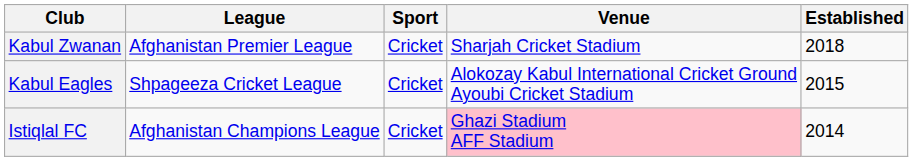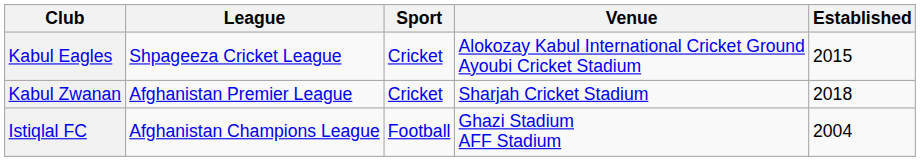 <table class="wikitable sortable">
 <tr>
 <th scope="col">Club</th>
 <th scope="col">League</th>
 <th scope="col">Sport</th>
 <th scope="col">Venue</th>
 <th scope="col">Established</th>
 </tr>
 <tr>
+<th scope="row" style="font-weight: normal; text-align: left;"><a href='#'>Kabul Eagles</a></th>
+<td><a href='#'>Shpageeza Cricket League</a></td>
+<td><a href='#'>Cricket</a></td>
+<td><a href='#'>Alokozay Kabul International Cricket Ground</a><br><a href='#'>Ayoubi Cricket Stadium</a></td>
+<td>2015</td>
+</tr>
+<tr>
 <th scope="row" style="font-weight: normal; text-align: left;"><a href='#'>Kabul Zwanan</a></th>
 <td><a href='#'>Afghanistan Premier League</a></td>
 <td><a href='#'>Cricket</a></td>
 <td><a href='#'>Sharjah Cricket Stadium</a></td>
 <td>2018</td>
 </tr>
 <tr>
-<th scope="row" style="font-weight: normal; text-align: left;"><a href='#'>Kabul Eagles</a></th>
-<td><a href='#'>Shpageeza Cricket League</a></td>
-<td><a href='#'>Cricket</a></td>
-<td><a href='#'>Alokozay Kabul International Cricket Ground</a><br><a href='#'>Ayoubi Cricket Stadium</a></td>
-<td>2015</td>
-</tr>
-<tr>
 <th scope="row" style="font-weight: normal; text-align: left;"><a href='#'>Istiqlal FC</a></th>
 <td><a href='#'>Afghanistan Champions League</a></td>
-<td><a href='#'>Cricket</a></td>
-<td style="background: pink;"><a href='#'>Ghazi Stadium</a><br><a href='#'>AFF Stadium</a></td>
-<td>2014</td>
+<td><a href='#'>Football</a></td>
+<td><a href='#'>Ghazi Stadium</a><br><a href='#'>AFF Stadium</a></td>
+<td>2004</td>
 </tr>
 </table>
